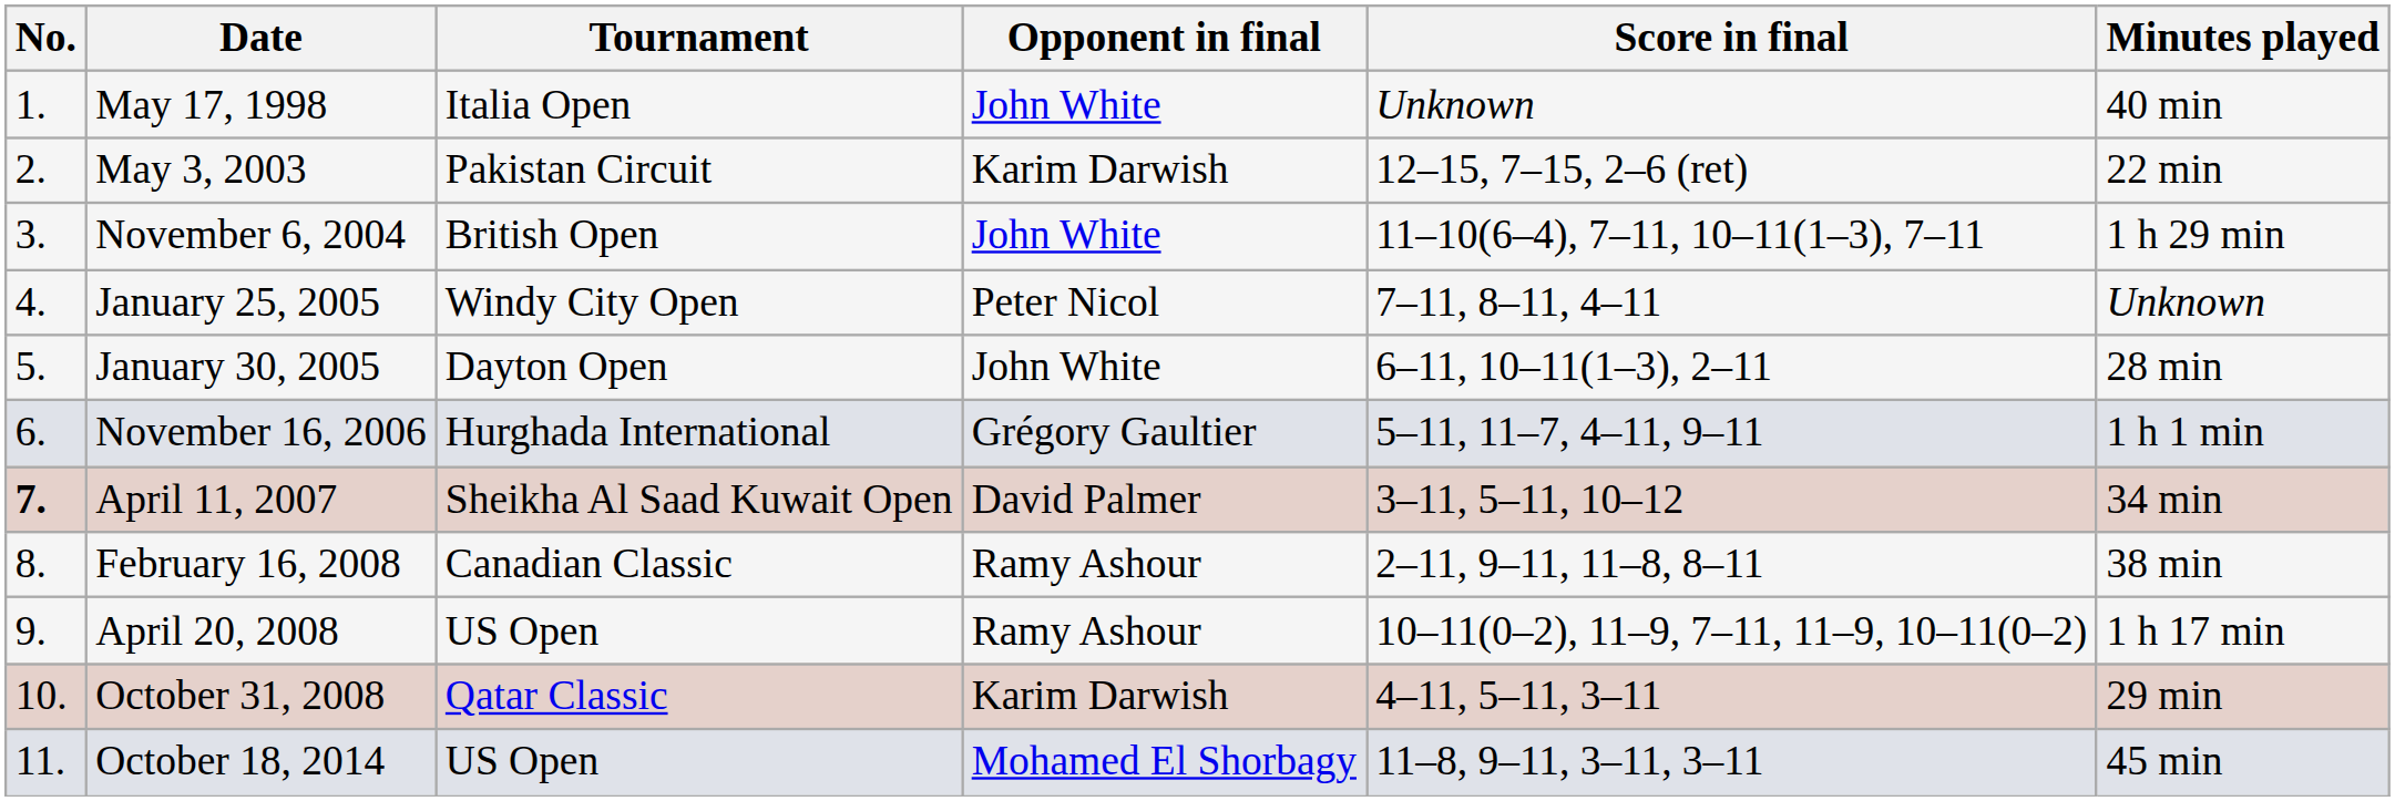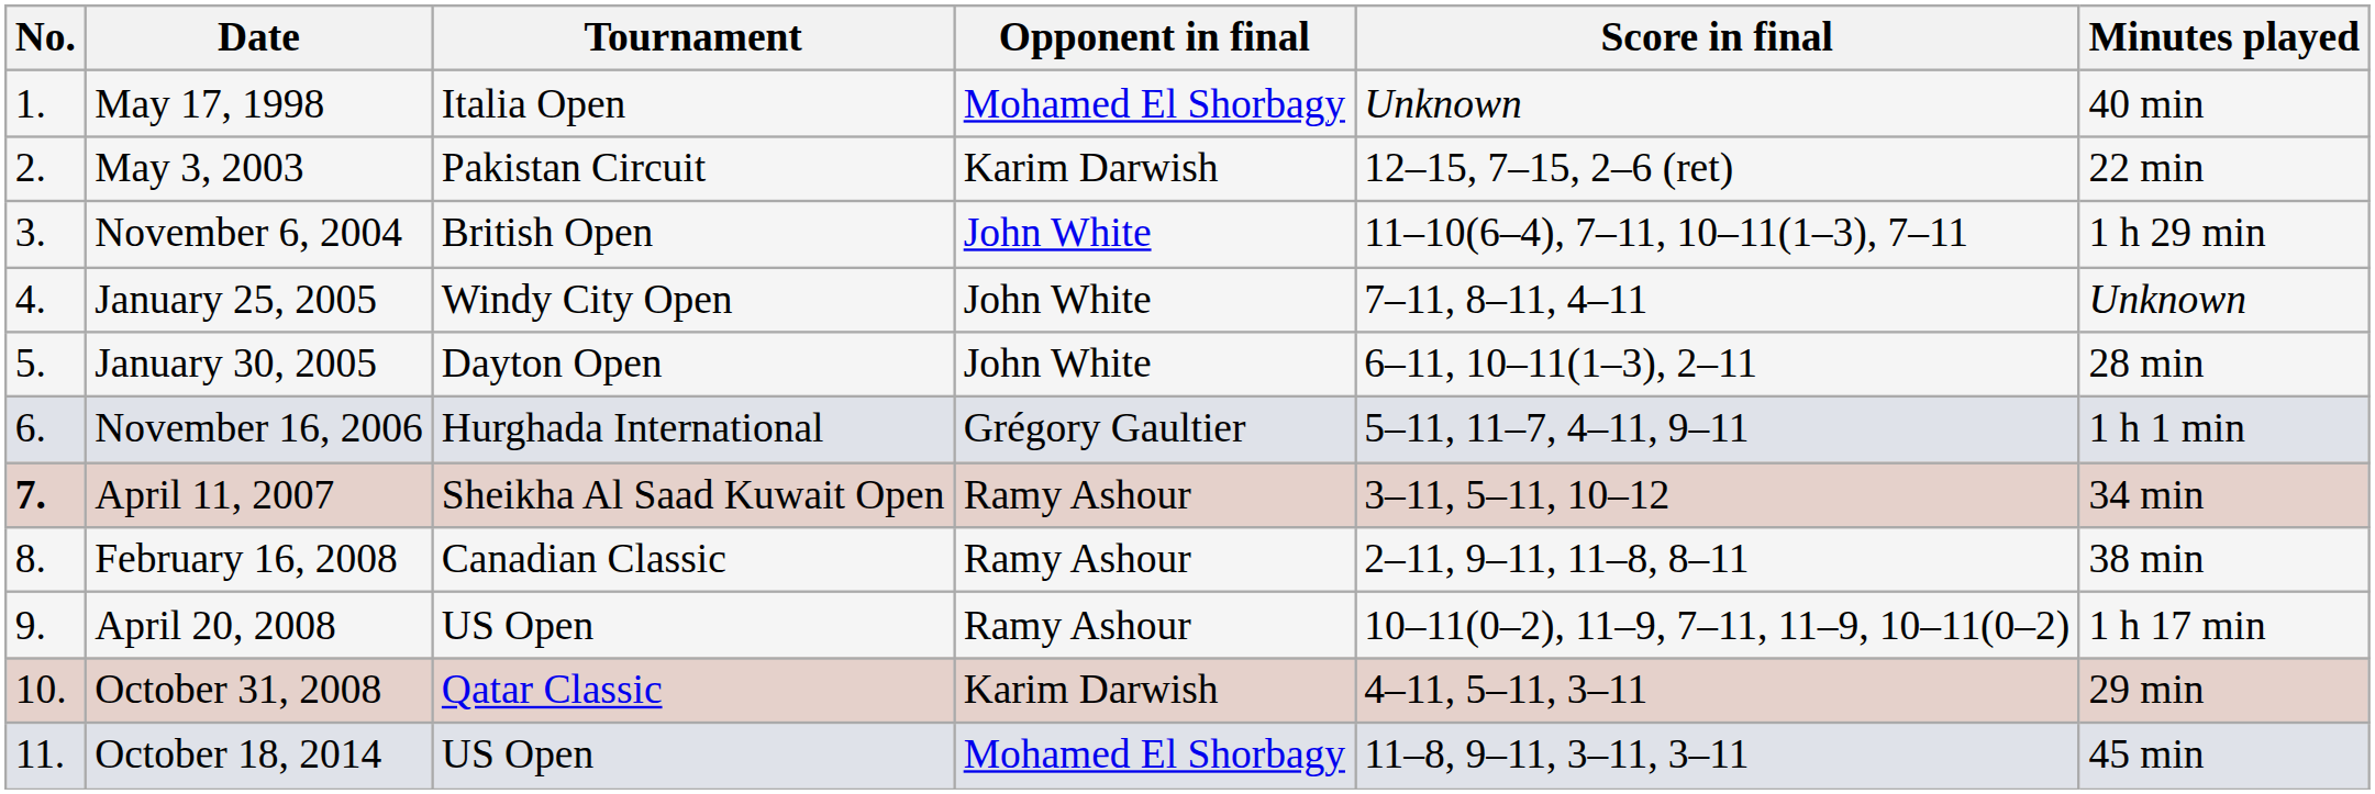 <table class="sortable wikitable">
 <tr>
 <th>No.</th>
 <th>Date</th>
 <th>Tournament</th>
 <th>Opponent in final</th>
 <th>Score in final</th>
 <th>Minutes played</th>
 </tr>
 <tr style="background:#f5f5f5;">
 <td>1.</td>
 <td>May 17, 1998</td>
 <td>Italia Open</td>
-<td> <a href='#'>John White</a></td>
+<td> <a href='#'>Mohamed El Shorbagy</a></td>
 <td><em>Unknown</em></td>
 <td align="left">40 min</td>
 </tr>
 <tr style="background:#f5f5f5;">
 <td>2.</td>
 <td>May 3, 2003</td>
 <td>Pakistan Circuit</td>
 <td> Karim Darwish</td>
 <td>12–15, 7–15, 2–6 (ret)</td>
 <td align="left">22 min</td>
 </tr>
 <tr style="background:#f5f5f5;">
 <td>3.</td>
 <td>November 6, 2004</td>
 <td>British Open</td>
 <td> <a href='#'>John White</a></td>
 <td>11–10(6–4), 7–11, 10–11(1–3), 7–11</td>
 <td align="left">1 h 29 min</td>
 </tr>
 <tr style="background:#f5f5f5;">
 <td>4.</td>
 <td>January 25, 2005</td>
 <td>Windy City Open</td>
-<td> Peter Nicol</td>
+<td> John White</td>
 <td>7–11, 8–11, 4–11</td>
 <td><em>Unknown</em></td>
 </tr>
 <tr style="background:#f5f5f5;">
 <td>5.</td>
 <td>January 30, 2005</td>
 <td>Dayton Open</td>
 <td> John White</td>
 <td>6–11, 10–11(1–3), 2–11</td>
 <td align="left">28 min</td>
 </tr>
 <tr style="background:#dfe2e9;">
 <td>6.</td>
 <td>November 16, 2006</td>
 <td>Hurghada International</td>
 <td> Grégory Gaultier</td>
 <td>5–11, 11–7, 4–11, 9–11</td>
 <td align="left">1 h 1 min</td>
 </tr>
 <tr style="background:#e5d1cb;">
 <td><strong>7.</strong></td>
 <td>April 11, 2007</td>
 <td>Sheikha Al Saad Kuwait Open</td>
-<td> David Palmer</td>
+<td> Ramy Ashour</td>
 <td>3–11, 5–11, 10–12</td>
 <td align="left">34 min</td>
 </tr>
 <tr style="background:#f5f5f5;">
 <td>8.</td>
 <td>February 16, 2008</td>
 <td>Canadian Classic</td>
 <td> Ramy Ashour</td>
 <td>2–11, 9–11, 11–8, 8–11</td>
 <td align="left">38 min</td>
 </tr>
 <tr style="background:#f5f5f5;">
 <td>9.</td>
 <td>April 20, 2008</td>
 <td>US Open</td>
 <td> Ramy Ashour</td>
 <td>10–11(0–2), 11–9, 7–11, 11–9, 10–11(0–2)</td>
 <td align="left">1 h 17 min</td>
 </tr>
 <tr style="background:#e5d1cb;">
 <td>10.</td>
 <td>October 31, 2008</td>
 <td><a href='#'>Qatar Classic</a></td>
 <td> Karim Darwish</td>
 <td>4–11, 5–11, 3–11</td>
 <td align="left">29 min</td>
 </tr>
 <tr style="background:#dfe2e9;">
 <td>11.</td>
 <td>October 18, 2014</td>
 <td>US Open</td>
 <td> <a href='#'>Mohamed El Shorbagy</a></td>
 <td>11–8, 9–11, 3–11, 3–11</td>
 <td align="left">45 min</td>
 </tr>
 </table>
